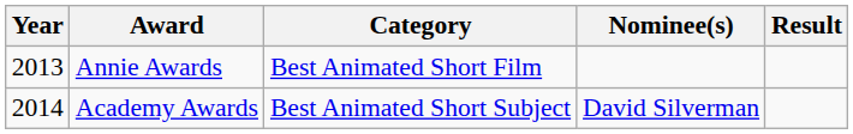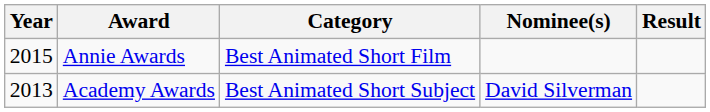 <table class="wikitable">
 <tr>
 <th>Year</th>
 <th>Award</th>
 <th>Category</th>
 <th>Nominee(s)</th>
 <th>Result</th>
 </tr>
 <tr>
-<td>2013</td>
+<td>2015</td>
 <td><a href='#'>Annie Awards</a></td>
 <td><a href='#'>Best Animated Short Film</a></td>
 <td></td>
 <td></td>
 </tr>
 <tr>
-<td>2014</td>
+<td>2013</td>
 <td><a href='#'>Academy Awards</a></td>
 <td><a href='#'>Best Animated Short Subject</a></td>
 <td><a href='#'>David Silverman</a></td>
 <td></td>
 </tr>
 </table>
